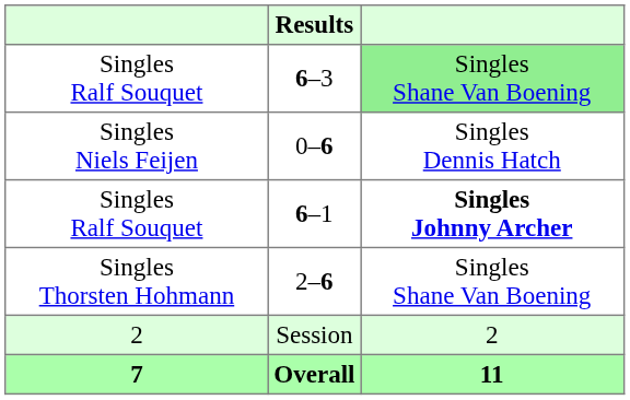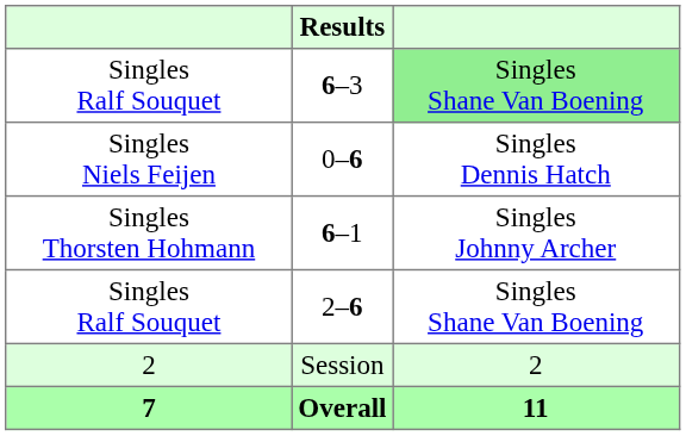 <table border="1" cellpadding="3" style="border-collapse: collapse;">
 <tr bgcolor="#ddffdd">
 <th width="160"></th>
 <th>Results</th>
 <th width="160"></th>
 </tr>
 <tr>
 <td align="center">Singles<br><a href='#'>Ralf Souquet</a></td>
 <td align="center"><strong>6</strong>–3</td>
 <td align="center" style="background: lightgreen;">Singles<br><a href='#'>Shane Van Boening</a></td>
 </tr>
 <tr>
 <td align="center">Singles<br><a href='#'>Niels Feijen</a></td>
 <td align="center">0–<strong>6</strong></td>
 <td align="center">Singles<br><a href='#'>Dennis Hatch</a></td>
 </tr>
 <tr>
-<td align="center">Singles<br><a href='#'>Ralf Souquet</a></td>
+<td align="center">Singles<br><a href='#'>Thorsten Hohmann</a></td>
 <td align="center"><strong>6</strong>–1</td>
-<td align="center"><strong>Singles<br><a href='#'>Johnny Archer</a></strong></td>
+<td align="center">Singles<br><a href='#'>Johnny Archer</a></td>
 </tr>
 <tr>
-<td align="center">Singles<br><a href='#'>Thorsten Hohmann</a></td>
+<td align="center">Singles<br><a href='#'>Ralf Souquet</a></td>
 <td align="center">2–<strong>6</strong></td>
 <td align="center">Singles<br><a href='#'>Shane Van Boening</a></td>
 </tr>
 <tr bgcolor="#ddffdd">
 <td align="center">2</td>
 <td align="center">Session</td>
 <td align="center">2</td>
 </tr>
 <tr bgcolor="#aaffaa">
 <th align="center">7</th>
 <th align="center">Overall</th>
 <th align="center">11</th>
 </tr>
 </table>
